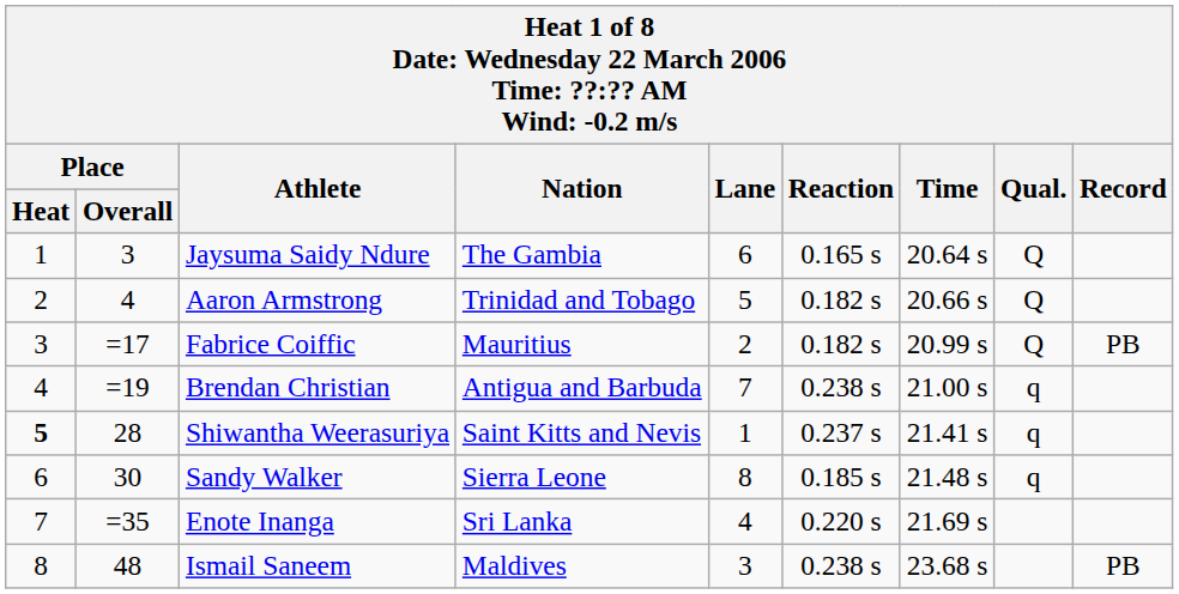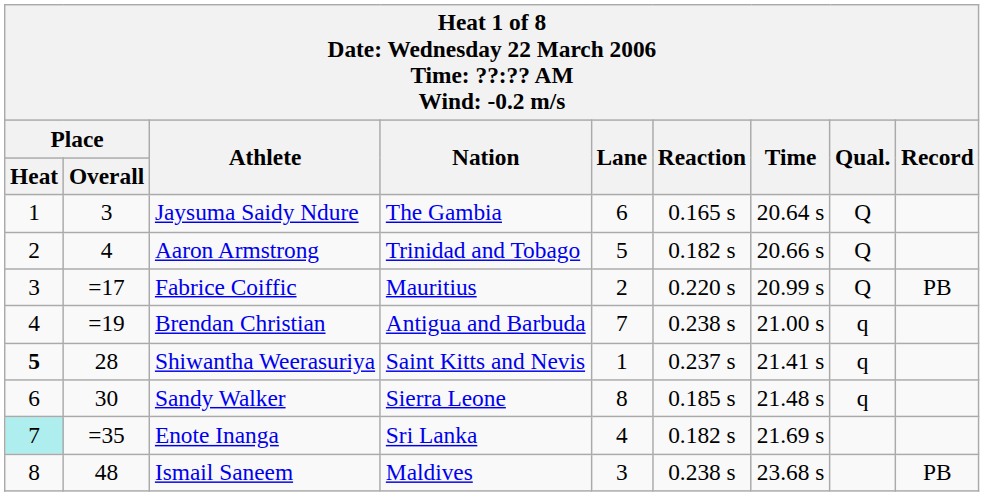 <table class="wikitable">
 <tr>
 <th colspan=9>Heat 1 of 8 <br> Date: Wednesday 22 March 2006 <br> Time: ??:?? AM <br> Wind: -0.2 m/s</th>
 </tr>
 <tr>
 <th colspan=2>Place</th>
 <th rowspan=2>Athlete</th>
 <th rowspan=2>Nation</th>
 <th rowspan=2>Lane</th>
 <th rowspan=2>Reaction</th>
 <th rowspan=2>Time</th>
 <th rowspan=2>Qual.</th>
 <th rowspan=2>Record</th>
 </tr>
 <tr>
 <th>Heat</th>
 <th>Overall</th>
 </tr>
 <tr>
 <td align="center">1</td>
 <td align="center">3</td>
 <td align="left"><a href='#'>Jaysuma Saidy Ndure</a></td>
 <td align="left"> <a href='#'>The Gambia</a></td>
 <td align="center">6</td>
 <td align="center">0.165 s</td>
 <td align="center">20.64 s</td>
 <td align="center">Q</td>
 <td align="center"></td>
 </tr>
 <tr>
 <td align="center">2</td>
 <td align="center">4</td>
 <td align="left"><a href='#'>Aaron Armstrong</a></td>
 <td align="left"> <a href='#'>Trinidad and Tobago</a></td>
 <td align="center">5</td>
 <td align="center">0.182 s</td>
 <td align="center">20.66 s</td>
 <td align="center">Q</td>
 <td align="center"></td>
 </tr>
 <tr>
 <td align="center">3</td>
 <td align="center">=17</td>
 <td align="left"><a href='#'>Fabrice Coiffic</a></td>
 <td align="left"> <a href='#'>Mauritius</a></td>
 <td align="center">2</td>
-<td align="center">0.182 s</td>
+<td align="center">0.220 s</td>
 <td align="center">20.99 s</td>
 <td align="center">Q</td>
 <td align="center">PB</td>
 </tr>
 <tr>
 <td align="center">4</td>
 <td align="center">=19</td>
 <td align="left"><a href='#'>Brendan Christian</a></td>
 <td align="left"> <a href='#'>Antigua and Barbuda</a></td>
 <td align="center">7</td>
 <td align="center">0.238 s</td>
 <td align="center">21.00 s</td>
 <td align="center">q</td>
 <td align="center"></td>
 </tr>
 <tr>
 <td align="center"><strong>5</strong></td>
 <td align="center">28</td>
 <td align="left"><a href='#'>Shiwantha Weerasuriya</a></td>
 <td align="left"> <a href='#'>Saint Kitts and Nevis</a></td>
 <td align="center">1</td>
 <td align="center">0.237 s</td>
 <td align="center">21.41 s</td>
 <td align="center">q</td>
 <td align="center"></td>
 </tr>
 <tr>
 <td align="center">6</td>
 <td align="center">30</td>
 <td align="left"><a href='#'>Sandy Walker</a></td>
 <td align="left"> <a href='#'>Sierra Leone</a></td>
 <td align="center">8</td>
 <td align="center">0.185 s</td>
 <td align="center">21.48 s</td>
 <td align="center">q</td>
 <td align="center"></td>
 </tr>
 <tr>
-<td align="center">7</td>
+<td align="center" style="background: paleturquoise;">7</td>
 <td align="center">=35</td>
 <td align="left"><a href='#'>Enote Inanga</a></td>
 <td align="left"> <a href='#'>Sri Lanka</a></td>
 <td align="center">4</td>
-<td align="center">0.220 s</td>
+<td align="center">0.182 s</td>
 <td align="center">21.69 s</td>
 <td align="center"></td>
 <td align="center"></td>
 </tr>
 <tr>
 <td align="center">8</td>
 <td align="center">48</td>
 <td align="left"><a href='#'>Ismail Saneem</a></td>
 <td align="left"> <a href='#'>Maldives</a></td>
 <td align="center">3</td>
 <td align="center">0.238 s</td>
 <td align="center">23.68 s</td>
 <td align="center"></td>
 <td align="center">PB</td>
 </tr>
 </table>
